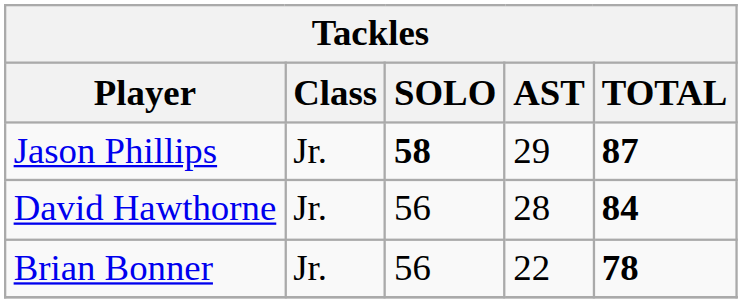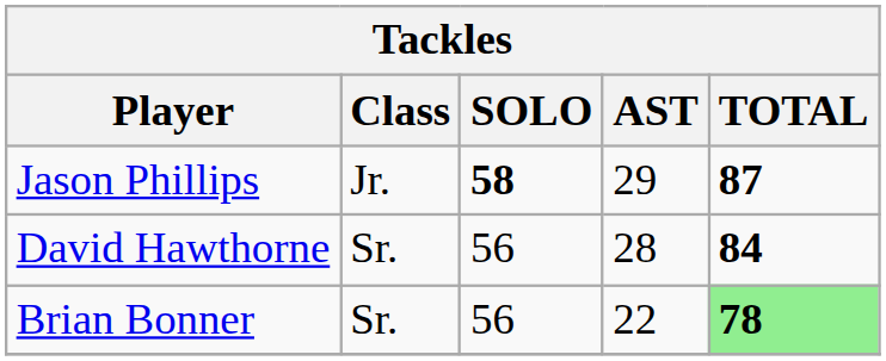 <table class="wikitable">
 <tr>
 <th colspan="7" align="center">Tackles</th>
 </tr>
 <tr>
 <th>Player</th>
 <th>Class</th>
 <th>SOLO</th>
 <th>AST</th>
 <th>TOTAL</th>
 </tr>
 <tr>
 <td><a href='#'>Jason Phillips</a></td>
 <td>Jr.</td>
 <td><strong>58</strong></td>
 <td>29</td>
 <td><strong>87</strong></td>
 </tr>
 <tr>
 <td><a href='#'>David Hawthorne</a></td>
-<td>Jr.</td>
+<td>Sr.</td>
 <td>56</td>
 <td>28</td>
 <td><strong>84</strong></td>
 </tr>
 <tr>
 <td><a href='#'>Brian Bonner</a></td>
-<td>Jr.</td>
+<td>Sr.</td>
 <td>56</td>
 <td>22</td>
-<td><strong>78</strong></td>
+<td style="background: lightgreen;"><strong>78</strong></td>
 </tr>
 <tr>
 </tr>
 </table>
